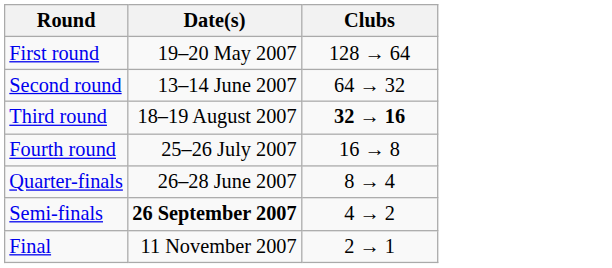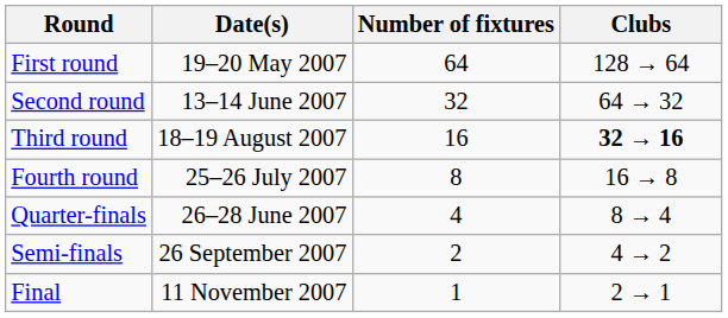 <table class="wikitable" style="text-align:center">
 <tr>
 <th>Round</th>
 <th>Date(s)</th>
+<th>Number of fixtures</th>
 <th width=100>Clubs</th>
 </tr>
 <tr>
 <td align=left><a href='#'>First round</a></td>
 <td align=right>19–20 May 2007</td>
+<td>64</td>
 <td>128 → 64</td>
 </tr>
 <tr>
 <td align=left><a href='#'>Second round</a></td>
 <td align=right>13–14 June 2007</td>
+<td>32</td>
 <td>64 → 32</td>
 </tr>
 <tr>
 <td align=left><a href='#'>Third round</a></td>
 <td align=right>18–19 August 2007</td>
+<td>16</td>
 <td><strong>32 → 16</strong></td>
 </tr>
 <tr>
 <td align=left><a href='#'>Fourth round</a></td>
 <td align=right>25–26 July 2007</td>
+<td>8</td>
 <td>16 → 8</td>
 </tr>
 <tr>
 <td align=left><a href='#'>Quarter-finals</a></td>
 <td align=right>26–28 June 2007</td>
+<td>4</td>
 <td>8 → 4</td>
 </tr>
 <tr>
 <td align=left><a href='#'>Semi-finals</a></td>
-<td align=right><strong>26 September 2007</strong></td>
+<td align=right>26 September 2007</td>
+<td>2</td>
 <td>4 → 2</td>
 </tr>
 <tr>
 <td align=left><a href='#'>Final</a></td>
 <td align=right>11 November 2007</td>
+<td>1</td>
 <td>2 → 1</td>
 </tr>
 </table>
